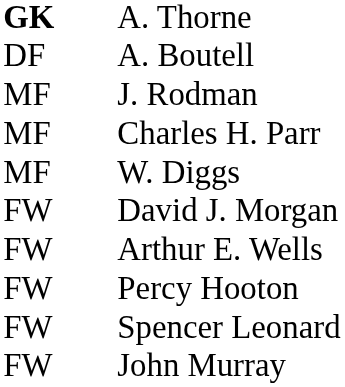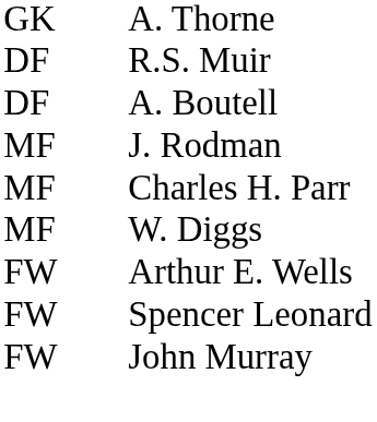 <table cellspacing="0" cellpadding="0" style="font-size:90%; margin:0.2em auto;">
 <tr>
 <th width="25"></th>
 <th width="25"></th>
 </tr>
 <tr>
-<td><strong>GK</strong></td>
+<td>GK</td>
 <td></td>
 <td>A. Thorne</td>
+</tr>
+<tr>
+<td>DF</td>
+<td></td>
+<td>R.S. Muir</td>
 </tr>
 <tr>
 <td>DF</td>
 <td></td>
 <td>A. Boutell</td>
 </tr>
 <tr>
 <td>MF</td>
 <td></td>
 <td>J. Rodman</td>
 </tr>
 <tr>
 <td>MF</td>
 <td></td>
 <td>Charles H. Parr</td>
 </tr>
 <tr>
 <td>MF</td>
 <td></td>
 <td>W. Diggs</td>
 </tr>
 <tr>
 <td>FW</td>
 <td></td>
-<td>David J. Morgan</td>
-</tr>
-<tr>
-<td>FW</td>
-<td></td>
 <td>Arthur E. Wells</td>
-</tr>
-<tr>
-<td>FW</td>
-<td></td>
-<td>Percy Hooton</td>
 </tr>
 <tr>
 <td>FW</td>
 <td></td>
 <td>Spencer Leonard</td>
 </tr>
 <tr>
 <td>FW</td>
 <td></td>
 <td>John Murray</td>
 </tr>
 </table>
